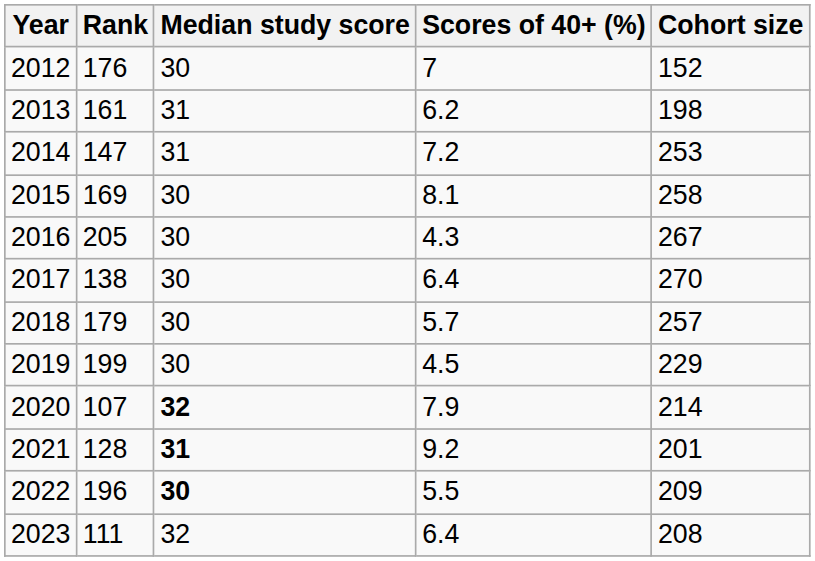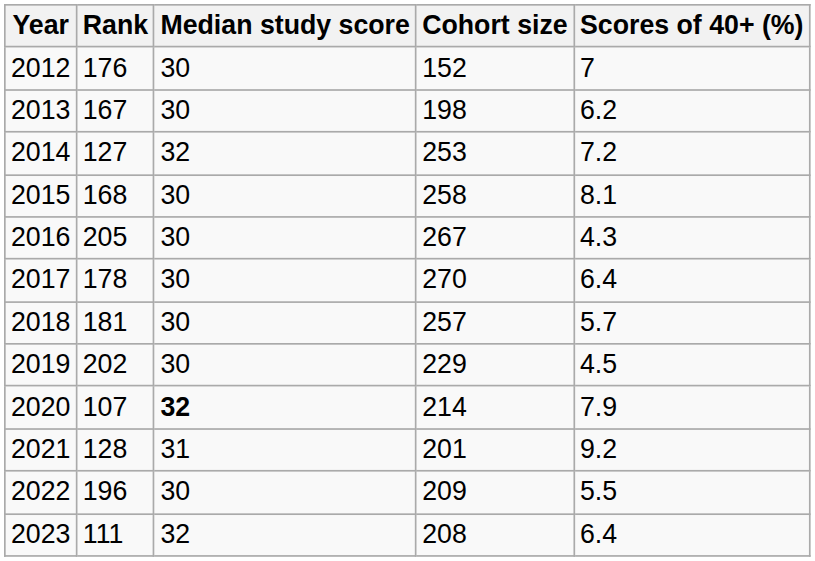 <table class="wikitable">
 <tr>
 <th>Year</th>
 <th>Rank</th>
 <th>Median study score</th>
+<th>Cohort size</th>
 <th>Scores of 40+ (%)</th>
-<th>Cohort size</th>
 </tr>
 <tr>
 <td>2012</td>
 <td>176</td>
 <td>30</td>
+<td>152</td>
 <td>7</td>
-<td>152</td>
 </tr>
 <tr>
 <td>2013</td>
-<td>161</td>
-<td>31</td>
+<td>167</td>
+<td>30</td>
+<td>198</td>
 <td>6.2</td>
-<td>198</td>
 </tr>
 <tr>
 <td>2014</td>
-<td>147</td>
-<td>31</td>
+<td>127</td>
+<td>32</td>
+<td>253</td>
 <td>7.2</td>
-<td>253</td>
 </tr>
 <tr>
 <td>2015</td>
-<td>169</td>
+<td>168</td>
 <td>30</td>
+<td>258</td>
 <td>8.1</td>
-<td>258</td>
 </tr>
 <tr>
 <td>2016</td>
 <td>205</td>
 <td>30</td>
+<td>267</td>
 <td>4.3</td>
-<td>267</td>
 </tr>
 <tr>
 <td>2017</td>
-<td>138</td>
+<td>178</td>
 <td>30</td>
+<td>270</td>
 <td>6.4</td>
-<td>270</td>
 </tr>
 <tr>
 <td>2018</td>
-<td>179</td>
+<td>181</td>
 <td>30</td>
+<td>257</td>
 <td>5.7</td>
-<td>257</td>
 </tr>
 <tr>
 <td>2019</td>
-<td>199</td>
+<td>202</td>
 <td>30</td>
+<td>229</td>
 <td>4.5</td>
-<td>229</td>
 </tr>
 <tr>
 <td>2020</td>
 <td>107</td>
 <td><strong>32</strong></td>
+<td>214</td>
 <td>7.9</td>
-<td>214</td>
 </tr>
 <tr>
 <td>2021</td>
 <td>128</td>
-<td><strong>31</strong></td>
+<td>31</td>
+<td>201</td>
 <td>9.2</td>
-<td>201</td>
 </tr>
 <tr>
 <td>2022</td>
 <td>196</td>
-<td><strong>30</strong></td>
+<td>30</td>
+<td>209</td>
 <td>5.5</td>
-<td>209</td>
 </tr>
 <tr>
 <td>2023</td>
 <td>111</td>
 <td>32</td>
+<td>208</td>
 <td>6.4</td>
-<td>208</td>
 </tr>
 </table>
